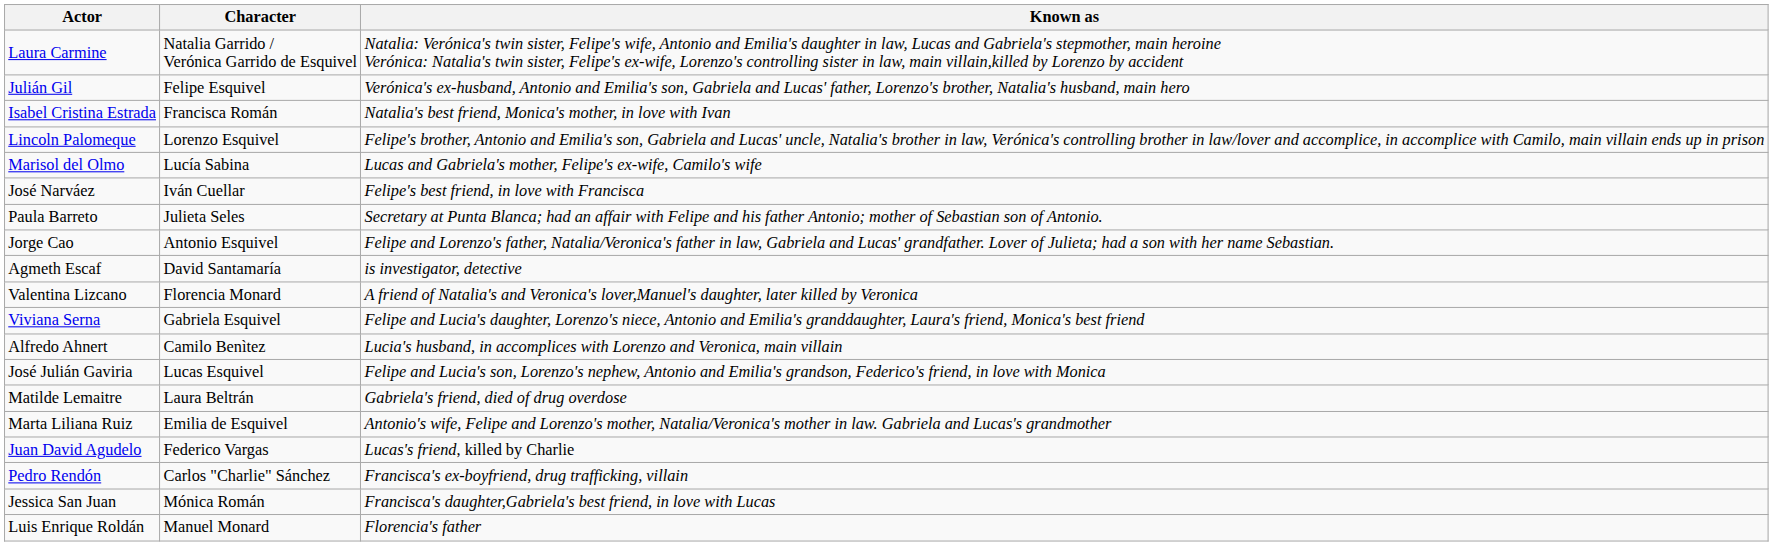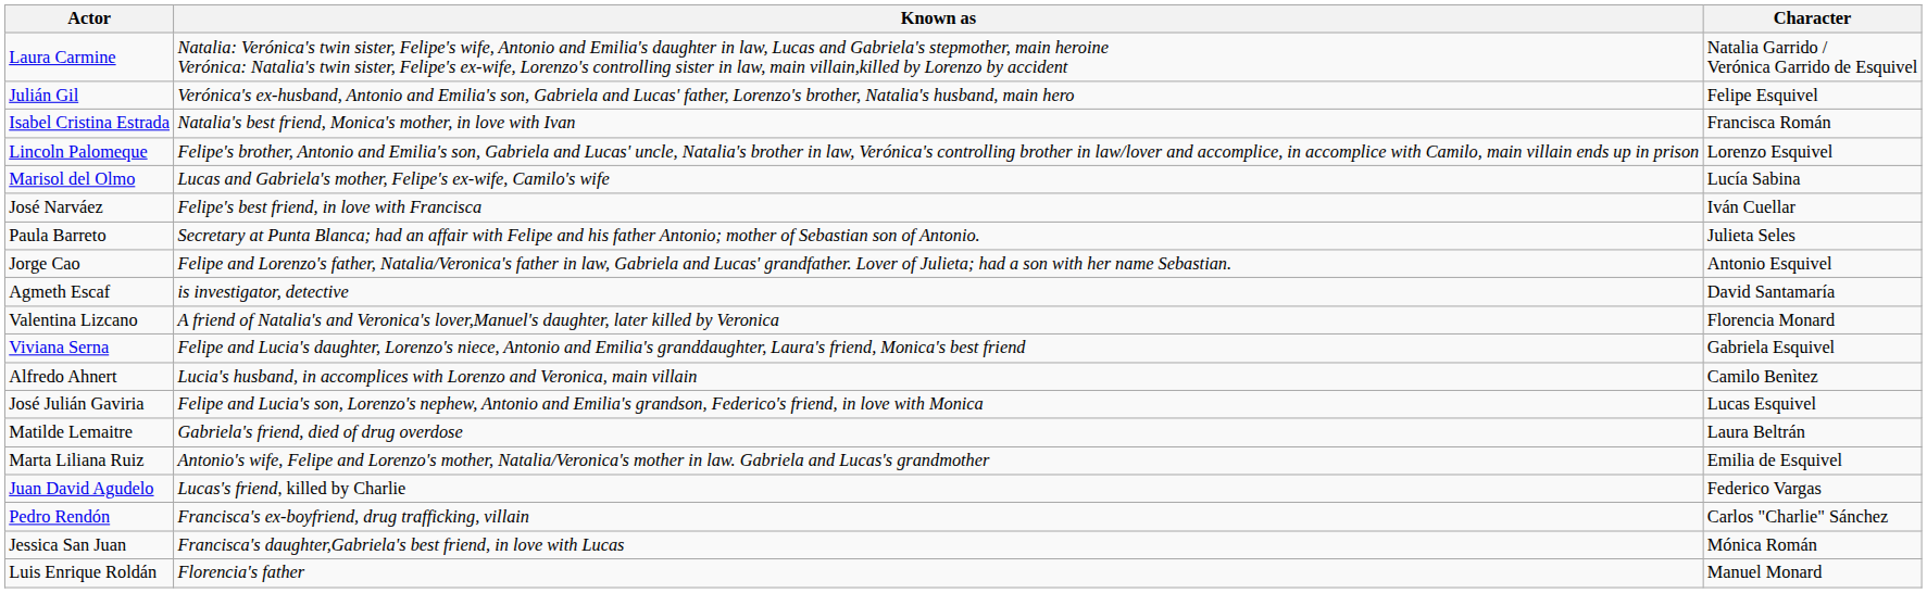 <table class="wikitable">
 <tr>
 <th>Actor</th>
+<th>Known as</th>
 <th>Character</th>
-<th>Known as</th>
 </tr>
 <tr>
 <td><a href='#'>Laura Carmine</a></td>
+<td><em>Natalia: Verónica's twin sister, Felipe's wife, Antonio and Emilia's daughter in law, Lucas and Gabriela's stepmother, main heroine <br> Verónica: Natalia's twin sister, Felipe's ex-wife, Lorenzo's controlling sister in law, main villain,killed by Lorenzo by accident</em></td>
 <td>Natalia Garrido / <br> Verónica Garrido de Esquivel</td>
-<td><em>Natalia: Verónica's twin sister, Felipe's wife, Antonio and Emilia's daughter in law, Lucas and Gabriela's stepmother, main heroine <br> Verónica: Natalia's twin sister, Felipe's ex-wife, Lorenzo's controlling sister in law, main villain,killed by Lorenzo by accident</em></td>
 </tr>
 <tr>
 <td><a href='#'>Julián Gil</a></td>
+<td><em>Verónica's ex-husband, Antonio and Emilia's son, Gabriela and Lucas' father, Lorenzo's brother, Natalia's husband, main hero</em></td>
 <td>Felipe Esquivel</td>
-<td><em>Verónica's ex-husband, Antonio and Emilia's son, Gabriela and Lucas' father, Lorenzo's brother, Natalia's husband, main hero</em></td>
 </tr>
 <tr>
 <td><a href='#'>Isabel Cristina Estrada</a></td>
+<td><em>Natalia's best friend, Monica's mother, in love with Ivan</em></td>
 <td>Francisca Román</td>
-<td><em>Natalia's best friend, Monica's mother, in love with Ivan</em></td>
 </tr>
 <tr>
 <td><a href='#'>Lincoln Palomeque</a></td>
+<td><em>Felipe's brother,  Antonio and Emilia's son, Gabriela and Lucas' uncle, Natalia's brother in law, Verónica's controlling brother in law/lover and accomplice, in accomplice with Camilo, main villain ends up in prison</em></td>
 <td>Lorenzo Esquivel</td>
-<td><em>Felipe's brother,  Antonio and Emilia's son, Gabriela and Lucas' uncle, Natalia's brother in law, Verónica's controlling brother in law/lover and accomplice, in accomplice with Camilo, main villain ends up in prison</em></td>
 </tr>
 <tr>
 <td><a href='#'>Marisol del Olmo</a></td>
+<td><em>Lucas and Gabriela's mother, Felipe's ex-wife, Camilo's wife</em></td>
 <td>Lucía Sabina</td>
-<td><em>Lucas and Gabriela's mother, Felipe's ex-wife, Camilo's wife</em></td>
 </tr>
 <tr>
 <td>José Narváez</td>
+<td><em>Felipe's best friend, in love with Francisca</em></td>
 <td>Iván Cuellar</td>
-<td><em>Felipe's best friend, in love with Francisca</em></td>
 </tr>
 <tr>
 <td>Paula Barreto</td>
+<td><em>Secretary at Punta Blanca; had an affair with Felipe and his father Antonio; mother of Sebastian son of Antonio.</em></td>
 <td>Julieta Seles</td>
-<td><em>Secretary at Punta Blanca; had an affair with Felipe and his father Antonio; mother of Sebastian son of Antonio.</em></td>
 </tr>
 <tr>
 <td>Jorge Cao</td>
+<td><em>Felipe and Lorenzo's father, Natalia/Veronica's father in law, Gabriela and Lucas' grandfather. Lover of Julieta; had a son with her name Sebastian. </em></td>
 <td>Antonio Esquivel</td>
-<td><em>Felipe and Lorenzo's father, Natalia/Veronica's father in law, Gabriela and Lucas' grandfather. Lover of Julieta; had a son with her name Sebastian. </em></td>
 </tr>
 <tr>
 <td>Agmeth Escaf</td>
+<td><em>is investigator, detective</em></td>
 <td>David Santamaría</td>
-<td><em>is investigator, detective</em></td>
 </tr>
 <tr>
 <td>Valentina Lizcano</td>
+<td><em> A friend of Natalia's and Veronica's lover,Manuel's daughter, later killed by Veronica</em></td>
 <td>Florencia Monard</td>
-<td><em> A friend of Natalia's and Veronica's lover,Manuel's daughter, later killed by Veronica</em></td>
 </tr>
 <tr>
 <td><a href='#'>Viviana Serna</a></td>
+<td><em>Felipe and Lucia's daughter, Lorenzo's niece, Antonio and Emilia's granddaughter, Laura's friend, Monica's best friend</em></td>
 <td>Gabriela Esquivel</td>
-<td><em>Felipe and Lucia's daughter, Lorenzo's niece, Antonio and Emilia's granddaughter, Laura's friend, Monica's best friend</em></td>
 </tr>
 <tr>
 <td>Alfredo Ahnert</td>
+<td><em>Lucia's husband, in accomplices with Lorenzo and Veronica, main villain</em></td>
 <td>Camilo Benìtez</td>
-<td><em>Lucia's husband, in accomplices with Lorenzo and Veronica, main villain</em></td>
 </tr>
 <tr>
 <td>José Julián Gaviria</td>
+<td><em>Felipe and Lucia's son, Lorenzo's nephew, Antonio and Emilia's grandson, Federico's friend, in love with Monica</em></td>
 <td>Lucas Esquivel</td>
-<td><em>Felipe and Lucia's son, Lorenzo's nephew, Antonio and Emilia's grandson, Federico's friend, in love with Monica</em></td>
 </tr>
 <tr>
 <td>Matilde Lemaitre</td>
+<td><em>Gabriela's friend, died of drug overdose</em></td>
 <td>Laura Beltrán</td>
-<td><em>Gabriela's friend, died of drug overdose</em></td>
 </tr>
 <tr>
 <td>Marta Liliana Ruiz</td>
+<td><em>Antonio's wife, Felipe and Lorenzo's mother, Natalia/Veronica's mother in law.  Gabriela and Lucas's grandmother</em></td>
 <td>Emilia de Esquivel</td>
-<td><em>Antonio's wife, Felipe and Lorenzo's mother, Natalia/Veronica's mother in law.  Gabriela and Lucas's grandmother</em></td>
 </tr>
 <tr>
 <td><a href='#'>Juan David Agudelo</a></td>
+<td><em>Lucas's friend</em>, killed by Charlie</td>
 <td>Federico Vargas</td>
-<td><em>Lucas's friend</em>, killed by Charlie</td>
 </tr>
 <tr>
 <td><a href='#'>Pedro Rendón</a></td>
+<td><em>Francisca's ex-boyfriend, drug trafficking, villain</em></td>
 <td>Carlos "Charlie" Sánchez</td>
-<td><em>Francisca's ex-boyfriend, drug trafficking, villain</em></td>
 </tr>
 <tr>
 <td>Jessica San Juan</td>
+<td><em>Francisca's daughter,Gabriela's best friend, in love with Lucas</em></td>
 <td>Mónica Román</td>
-<td><em>Francisca's daughter,Gabriela's best friend, in love with Lucas</em></td>
 </tr>
 <tr>
 <td>Luis Enrique Roldán</td>
+<td><em>Florencia's father</em></td>
 <td>Manuel Monard</td>
-<td><em>Florencia's father</em></td>
 </tr>
 </table>
